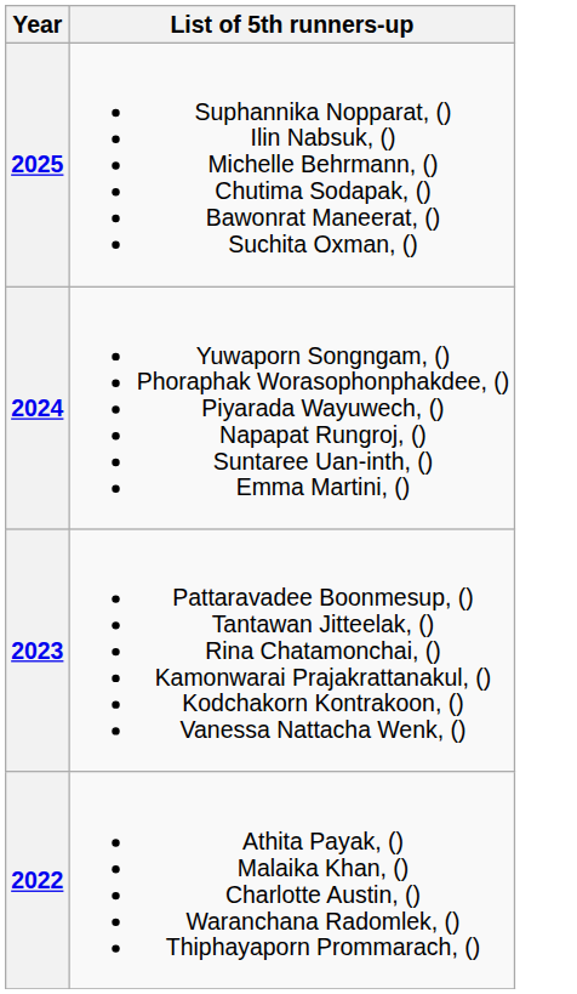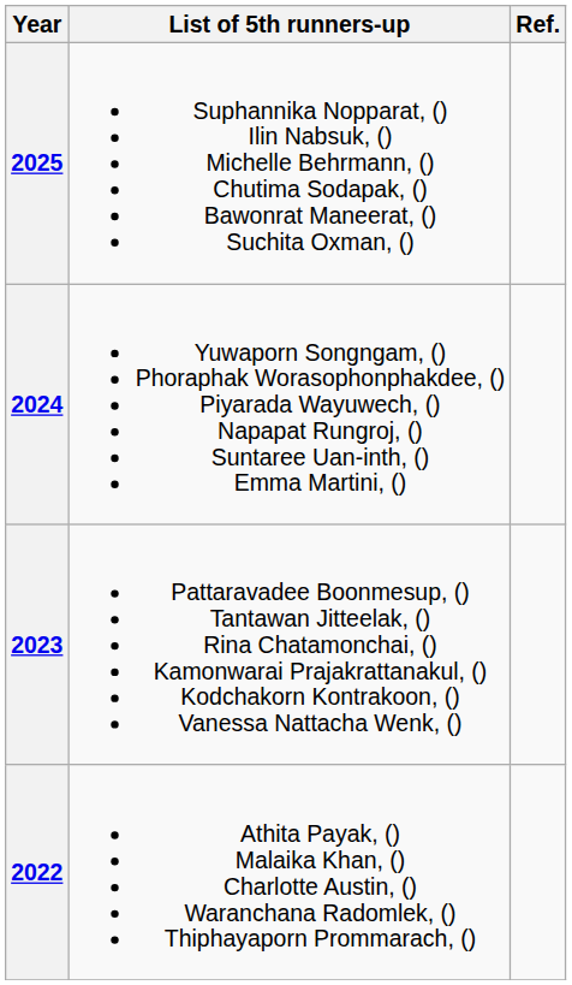 <table class="wikitable" style="font-size: 95%; text-align:center">
 <tr>
 <th>Year</th>
 <th>List of 5th runners-up</th>
+<th>Ref.</th>
 </tr>
 <tr>
 <th><a href='#'>2025</a></th>
 <td><br><ul><li>Suphannika Nopparat, ()</li><li>Ilin Nabsuk, ()</li><li>Michelle Behrmann, ()</li><li>Chutima Sodapak, ()</li><li>Bawonrat Maneerat, ()</li><li>Suchita Oxman, ()</li></ul></td>
+<td><br></td>
 </tr>
 <tr>
 <th><a href='#'>2024</a></th>
 <td><br><ul><li>Yuwaporn Songngam, ()</li><li>Phoraphak Worasophonphakdee, ()</li><li>Piyarada Wayuwech, ()</li><li>Napapat Rungroj, ()</li><li>Suntaree Uan-inth, ()</li><li>Emma Martini, ()</li></ul></td>
+<td></td>
 </tr>
 <tr>
 <th><a href='#'>2023</a></th>
 <td><br><ul><li>Pattaravadee Boonmesup, ()</li><li>Tantawan Jitteelak, ()</li><li>Rina Chatamonchai, ()</li><li>Kamonwarai Prajakrattanakul, ()</li><li>Kodchakorn Kontrakoon, ()</li><li>Vanessa Nattacha Wenk, ()</li></ul></td>
+<td></td>
 </tr>
 <tr>
 <th><a href='#'>2022</a></th>
 <td><br><ul><li>Athita Payak, ()</li><li>Malaika Khan, ()</li><li>Charlotte Austin, ()</li><li>Waranchana Radomlek, ()</li><li>Thiphayaporn Prommarach, ()</li></ul></td>
+<td></td>
 </tr>
 </table>
